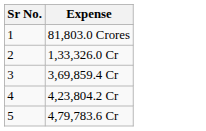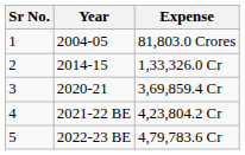 <table class="wikitable">
 <tr>
 <th>Sr No.</th>
+<th>Year</th>
 <th>Expense</th>
 </tr>
 <tr>
 <td>1</td>
+<td>2004-05</td>
 <td>81,803.0 Crores</td>
 </tr>
 <tr>
 <td>2</td>
+<td>2014-15</td>
 <td>1,33,326.0 Cr</td>
 </tr>
 <tr>
 <td>3</td>
+<td>2020-21</td>
 <td>3,69,859.4 Cr</td>
 </tr>
 <tr>
 <td>4</td>
+<td>2021-22 BE</td>
 <td>4,23,804.2 Cr</td>
 </tr>
 <tr>
 <td>5</td>
+<td>2022-23 BE</td>
 <td>4,79,783.6 Cr</td>
 </tr>
 </table>
